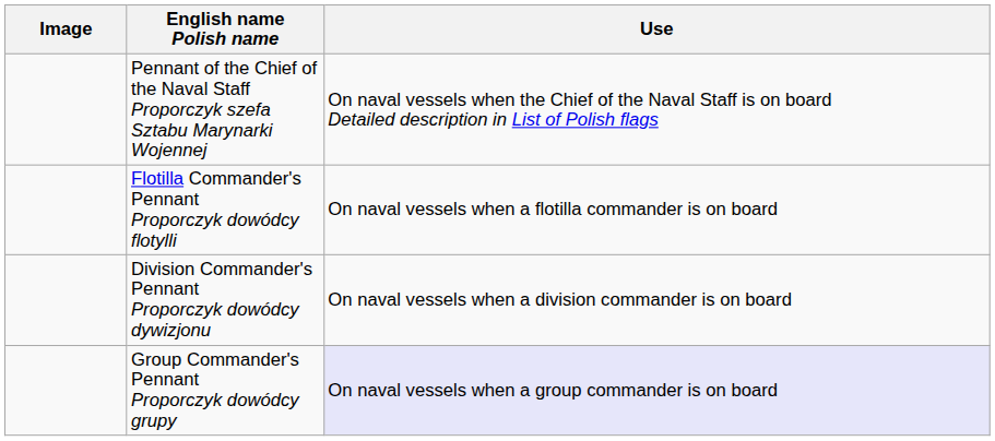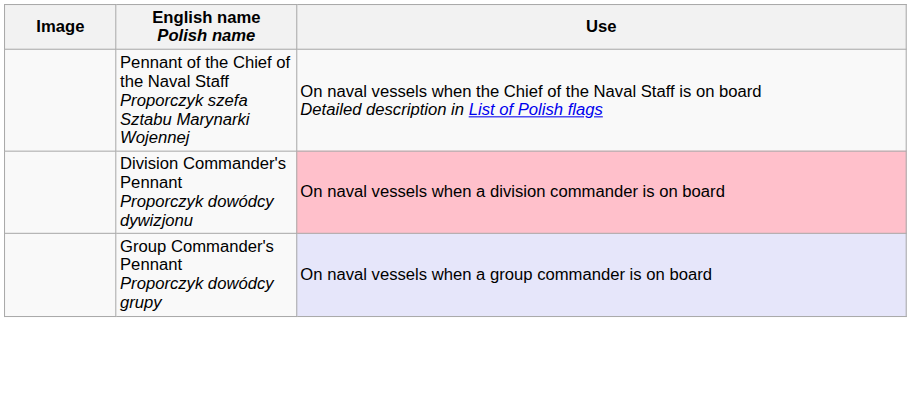 <table class="wikitable">
 <tr>
 <th width=100px>Image</th>
 <th width=20%>English name <br><em>Polish name</em></th>
 <th>Use</th>
 </tr>
 <tr>
 <td></td>
 <td>Pennant of the Chief of the Naval Staff <br> <em>Proporczyk szefa Sztabu Marynarki Wojennej</em></td>
 <td>On naval vessels when the Chief of the Naval Staff is on board<br><em>Detailed description in <a href='#'>List of Polish flags</a></em></td>
 </tr>
 <tr>
 <td></td>
-<td><a href='#'>Flotilla</a> Commander's Pennant <br> <em>Proporczyk dowódcy flotylli</em></td>
-<td>On naval vessels when a flotilla commander is on board</td>
-</tr>
-<tr>
-<td></td>
 <td>Division Commander's Pennant <br> <em>Proporczyk dowódcy dywizjonu</em></td>
-<td>On naval vessels when a division commander is on board</td>
+<td style="background: pink;">On naval vessels when a division commander is on board</td>
 </tr>
 <tr>
 <td></td>
 <td>Group Commander's Pennant <br> <em>Proporczyk dowódcy grupy</em></td>
 <td style="background: lavender;">On naval vessels when a group commander is on board</td>
 </tr>
 </table>
